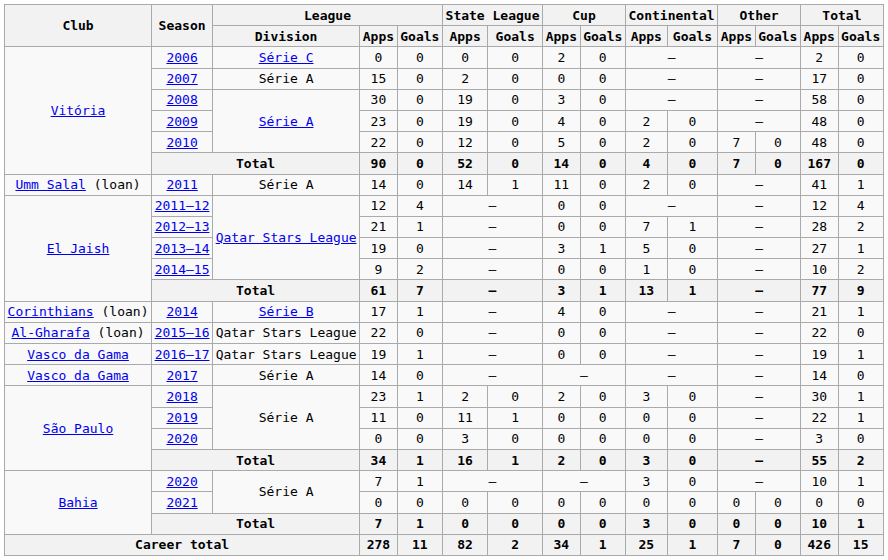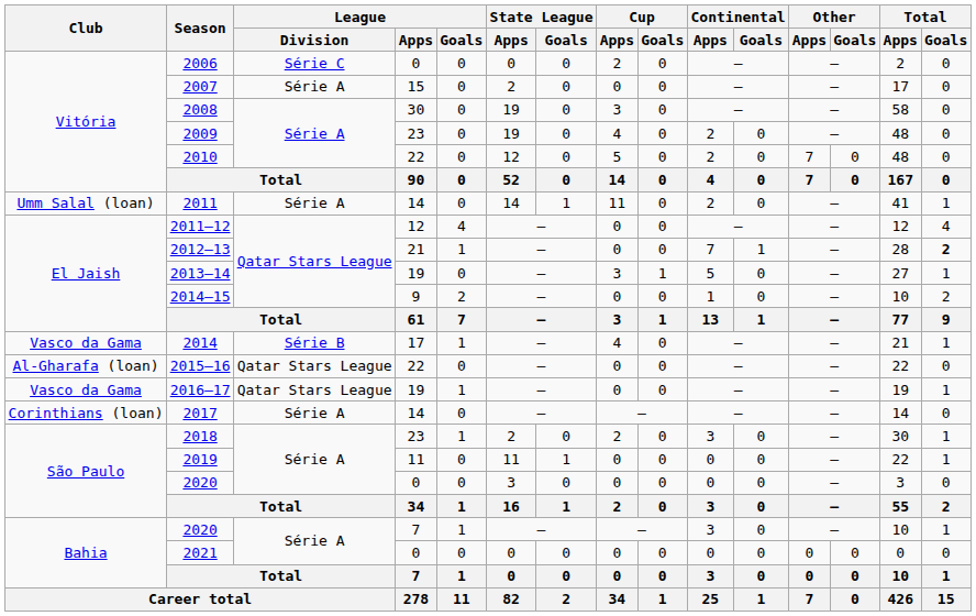 <table class="wikitable" style="text-align: center;">
 <tr>
 <th rowspan="2">Club</th>
 <th rowspan="2">Season</th>
 <th colspan="3">League</th>
 <th colspan="2">State League</th>
 <th colspan="2">Cup</th>
 <th colspan="2">Continental</th>
 <th colspan="2">Other</th>
 <th colspan="2">Total</th>
 </tr>
 <tr>
 <th>Division</th>
 <th>Apps</th>
 <th>Goals</th>
 <th>Apps</th>
 <th>Goals</th>
 <th>Apps</th>
 <th>Goals</th>
 <th>Apps</th>
 <th>Goals</th>
 <th>Apps</th>
 <th>Goals</th>
 <th>Apps</th>
 <th>Goals</th>
 </tr>
 <tr>
 <td rowspan="6" valign="center"><a href='#'>Vitória</a></td>
 <td><a href='#'>2006</a></td>
 <td><a href='#'>Série C</a></td>
 <td>0</td>
 <td>0</td>
 <td>0</td>
 <td>0</td>
 <td>2</td>
 <td>0</td>
 <td colspan="2">—</td>
 <td colspan="2">—</td>
 <td>2</td>
 <td>0</td>
 </tr>
 <tr>
 <td><a href='#'>2007</a></td>
 <td>Série A</td>
 <td>15</td>
 <td>0</td>
 <td>2</td>
 <td>0</td>
 <td>0</td>
 <td>0</td>
 <td colspan="2">—</td>
 <td colspan="2">—</td>
 <td>17</td>
 <td>0</td>
 </tr>
 <tr>
 <td><a href='#'>2008</a></td>
 <td rowspan="3"><a href='#'>Série A</a></td>
 <td>30</td>
 <td>0</td>
 <td>19</td>
 <td>0</td>
 <td>3</td>
 <td>0</td>
 <td colspan="2">—</td>
 <td colspan="2">—</td>
 <td>58</td>
 <td>0</td>
 </tr>
 <tr>
 <td><a href='#'>2009</a></td>
 <td>23</td>
 <td>0</td>
 <td>19</td>
 <td>0</td>
 <td>4</td>
 <td>0</td>
 <td>2</td>
 <td>0</td>
 <td colspan="2">—</td>
 <td>48</td>
 <td>0</td>
 </tr>
 <tr>
 <td><a href='#'>2010</a></td>
 <td>22</td>
 <td>0</td>
 <td>12</td>
 <td>0</td>
 <td>5</td>
 <td>0</td>
 <td>2</td>
 <td>0</td>
 <td>7</td>
 <td>0</td>
 <td>48</td>
 <td>0</td>
 </tr>
 <tr>
 <th colspan="2">Total</th>
 <th>90</th>
 <th>0</th>
 <th>52</th>
 <th>0</th>
 <th>14</th>
 <th>0</th>
 <th>4</th>
 <th>0</th>
 <th>7</th>
 <th>0</th>
 <th>167</th>
 <th>0</th>
 </tr>
 <tr>
 <td valign="center"><a href='#'>Umm Salal</a> (loan)</td>
 <td><a href='#'>2011</a></td>
 <td>Série A</td>
 <td>14</td>
 <td>0</td>
 <td>14</td>
 <td>1</td>
 <td>11</td>
 <td>0</td>
 <td>2</td>
 <td>0</td>
 <td colspan="2">—</td>
 <td>41</td>
 <td>1</td>
 </tr>
 <tr>
 <td rowspan="5" valign="center"><a href='#'>El Jaish</a></td>
 <td><a href='#'>2011–12</a></td>
 <td rowspan="4"><a href='#'>Qatar Stars League</a></td>
 <td>12</td>
 <td>4</td>
 <td colspan="2">—</td>
 <td>0</td>
 <td>0</td>
 <td colspan="2">—</td>
 <td colspan="2">—</td>
 <td>12</td>
 <td>4</td>
 </tr>
 <tr>
 <td><a href='#'>2012–13</a></td>
 <td>21</td>
 <td>1</td>
 <td colspan="2">—</td>
 <td>0</td>
 <td>0</td>
 <td>7</td>
 <td>1</td>
 <td colspan="2">—</td>
 <td>28</td>
-<td>2</td>
+<td><strong>2</strong></td>
 </tr>
 <tr>
 <td><a href='#'>2013–14</a></td>
 <td>19</td>
 <td>0</td>
 <td colspan="2">—</td>
 <td>3</td>
 <td>1</td>
 <td>5</td>
 <td>0</td>
 <td colspan="2">—</td>
 <td>27</td>
 <td>1</td>
 </tr>
 <tr>
 <td><a href='#'>2014–15</a></td>
 <td>9</td>
 <td>2</td>
 <td colspan="2">—</td>
 <td>0</td>
 <td>0</td>
 <td>1</td>
 <td>0</td>
 <td colspan="2">—</td>
 <td>10</td>
 <td>2</td>
 </tr>
 <tr>
 <th colspan="2">Total</th>
 <th>61</th>
 <th>7</th>
 <th colspan="2">—</th>
 <th>3</th>
 <th>1</th>
 <th>13</th>
 <th>1</th>
 <th colspan="2">—</th>
 <th>77</th>
 <th>9</th>
 </tr>
 <tr>
-<td valign="center"><a href='#'>Corinthians</a> (loan)</td>
+<td valign="center"><a href='#'>Vasco da Gama</a></td>
 <td><a href='#'>2014</a></td>
 <td><a href='#'>Série B</a></td>
 <td>17</td>
 <td>1</td>
 <td colspan="2">—</td>
 <td>4</td>
 <td>0</td>
 <td colspan="2">—</td>
 <td colspan="2">—</td>
 <td>21</td>
 <td>1</td>
 </tr>
 <tr>
 <td valign="center"><a href='#'>Al-Gharafa</a> (loan)</td>
 <td><a href='#'>2015–16</a></td>
 <td>Qatar Stars League</td>
 <td>22</td>
 <td>0</td>
 <td colspan="2">—</td>
 <td>0</td>
 <td>0</td>
 <td colspan="2">—</td>
 <td colspan="2">—</td>
 <td>22</td>
 <td>0</td>
 </tr>
 <tr>
 <td valign="center"><a href='#'>Vasco da Gama</a></td>
 <td><a href='#'>2016–17</a></td>
 <td>Qatar Stars League</td>
 <td>19</td>
 <td>1</td>
 <td colspan="2">—</td>
 <td>0</td>
 <td>0</td>
 <td colspan="2">—</td>
 <td colspan="2">—</td>
 <td>19</td>
 <td>1</td>
 </tr>
 <tr>
-<td valign="center"><a href='#'>Vasco da Gama</a></td>
+<td valign="center"><a href='#'>Corinthians</a> (loan)</td>
 <td><a href='#'>2017</a></td>
 <td>Série A</td>
 <td>14</td>
 <td>0</td>
 <td colspan="2">—</td>
 <td colspan="2">—</td>
 <td colspan="2">—</td>
 <td colspan="2">—</td>
 <td>14</td>
 <td>0</td>
 </tr>
 <tr>
 <td rowspan="4" valign="center"><a href='#'>São Paulo</a></td>
 <td><a href='#'>2018</a></td>
 <td rowspan="3">Série A</td>
 <td>23</td>
 <td>1</td>
 <td>2</td>
 <td>0</td>
 <td>2</td>
 <td>0</td>
 <td>3</td>
 <td>0</td>
 <td colspan="2">—</td>
 <td>30</td>
 <td>1</td>
 </tr>
 <tr>
 <td><a href='#'>2019</a></td>
 <td>11</td>
 <td>0</td>
 <td>11</td>
 <td>1</td>
 <td>0</td>
 <td>0</td>
 <td>0</td>
 <td>0</td>
 <td colspan="2">—</td>
 <td>22</td>
 <td>1</td>
 </tr>
 <tr>
 <td><a href='#'>2020</a></td>
 <td>0</td>
 <td>0</td>
 <td>3</td>
 <td>0</td>
 <td>0</td>
 <td>0</td>
 <td>0</td>
 <td>0</td>
 <td colspan="2">—</td>
 <td>3</td>
 <td>0</td>
 </tr>
 <tr>
 <th colspan="2">Total</th>
 <th>34</th>
 <th>1</th>
 <th>16</th>
 <th>1</th>
 <th>2</th>
 <th>0</th>
 <th>3</th>
 <th>0</th>
 <th colspan="2">—</th>
 <th>55</th>
 <th>2</th>
 </tr>
 <tr>
 <td rowspan="3"valign="center"><a href='#'>Bahia</a></td>
 <td><a href='#'>2020</a></td>
 <td rowspan="2">Série A</td>
 <td>7</td>
 <td>1</td>
 <td colspan="2">—</td>
 <td colspan="2">—</td>
 <td>3</td>
 <td>0</td>
 <td colspan="2">—</td>
 <td>10</td>
 <td>1</td>
 </tr>
 <tr>
 <td><a href='#'>2021</a></td>
 <td>0</td>
 <td>0</td>
 <td>0</td>
 <td>0</td>
 <td>0</td>
 <td>0</td>
 <td>0</td>
 <td>0</td>
 <td>0</td>
 <td>0</td>
 <td>0</td>
 <td>0</td>
 </tr>
 <tr>
 <th colspan="2">Total</th>
 <th>7</th>
 <th>1</th>
 <th>0</th>
 <th>0</th>
 <th>0</th>
 <th>0</th>
 <th>3</th>
 <th>0</th>
 <th>0</th>
 <th>0</th>
 <th>10</th>
 <th>1</th>
 </tr>
 <tr>
 <th colspan="3"><strong>Career total</strong></th>
 <th>278</th>
 <th>11</th>
 <th>82</th>
 <th>2</th>
 <th>34</th>
 <th>1</th>
 <th>25</th>
 <th>1</th>
 <th>7</th>
 <th>0</th>
 <th>426</th>
 <th>15</th>
 </tr>
 </table>
